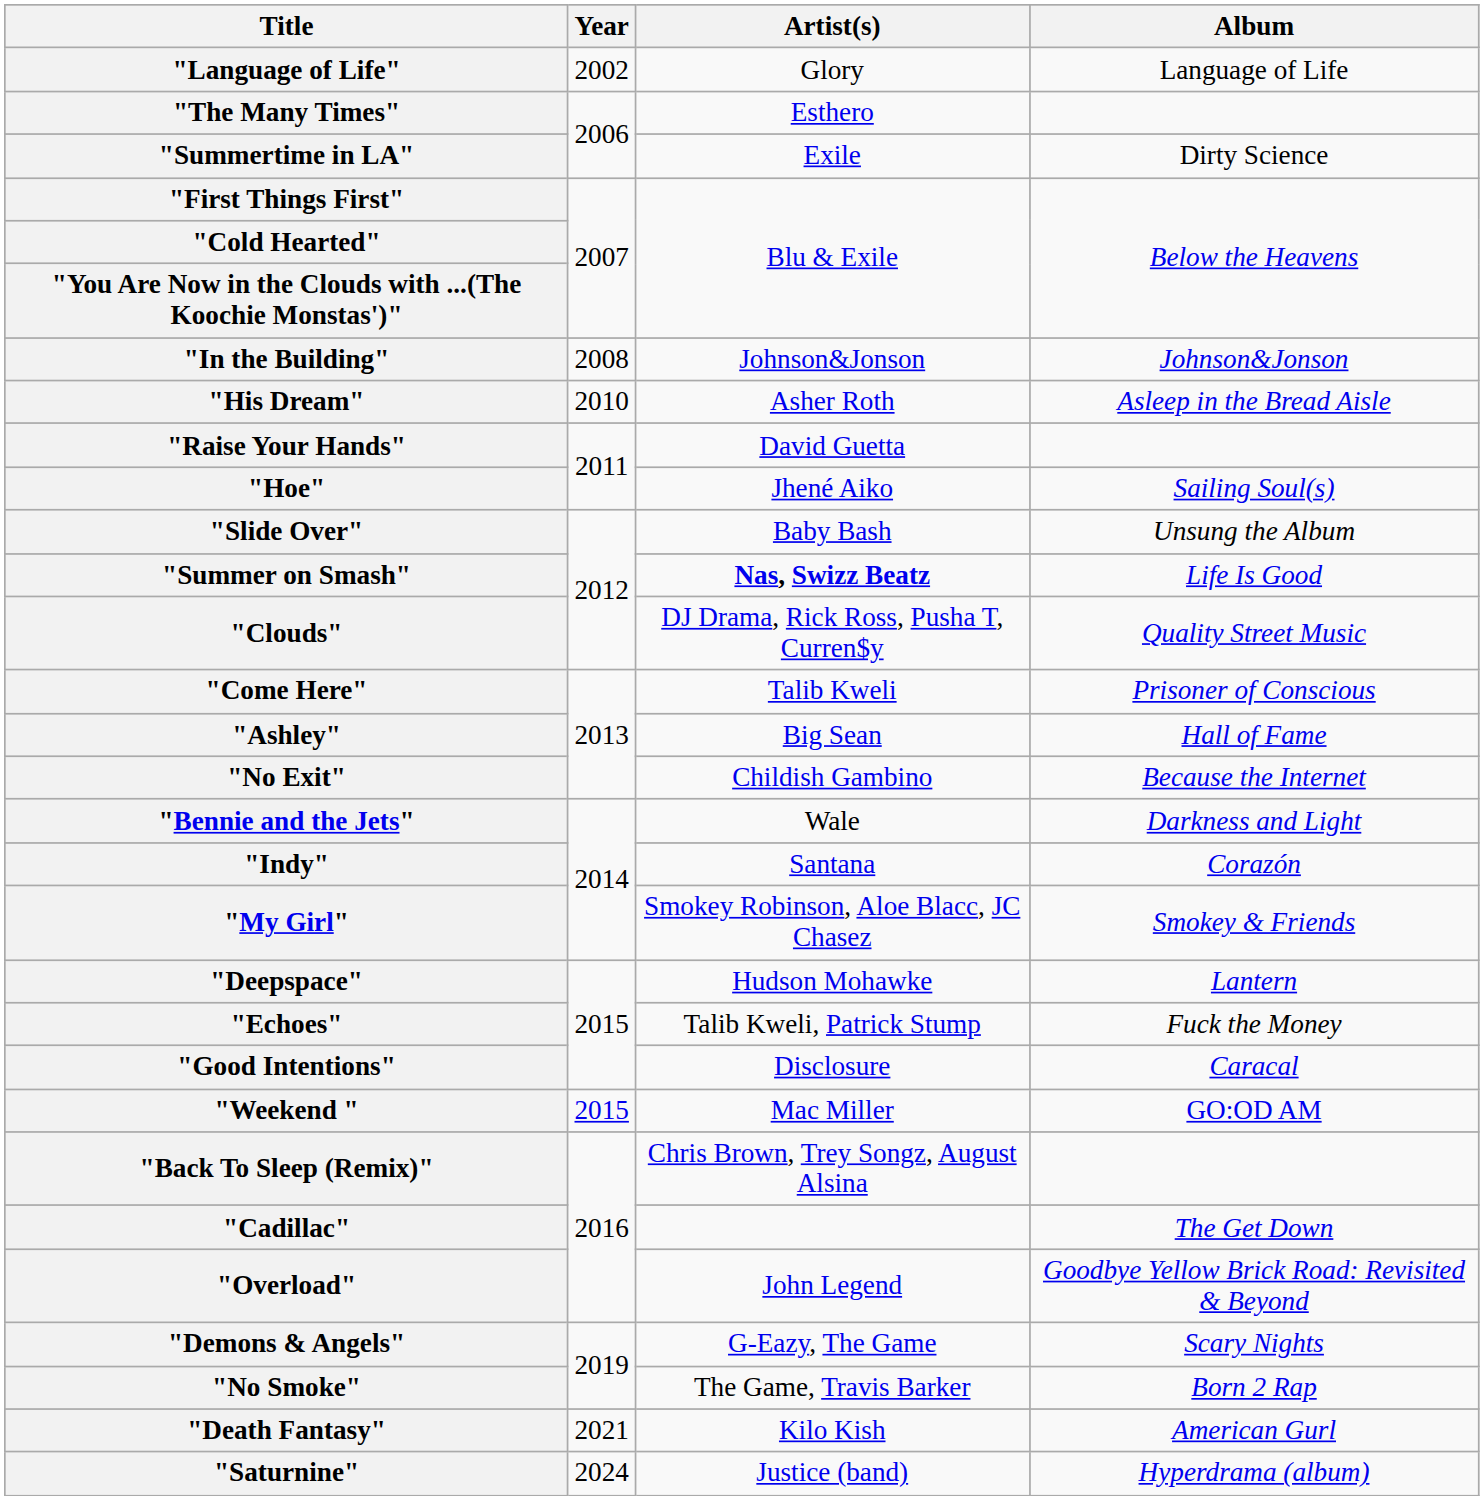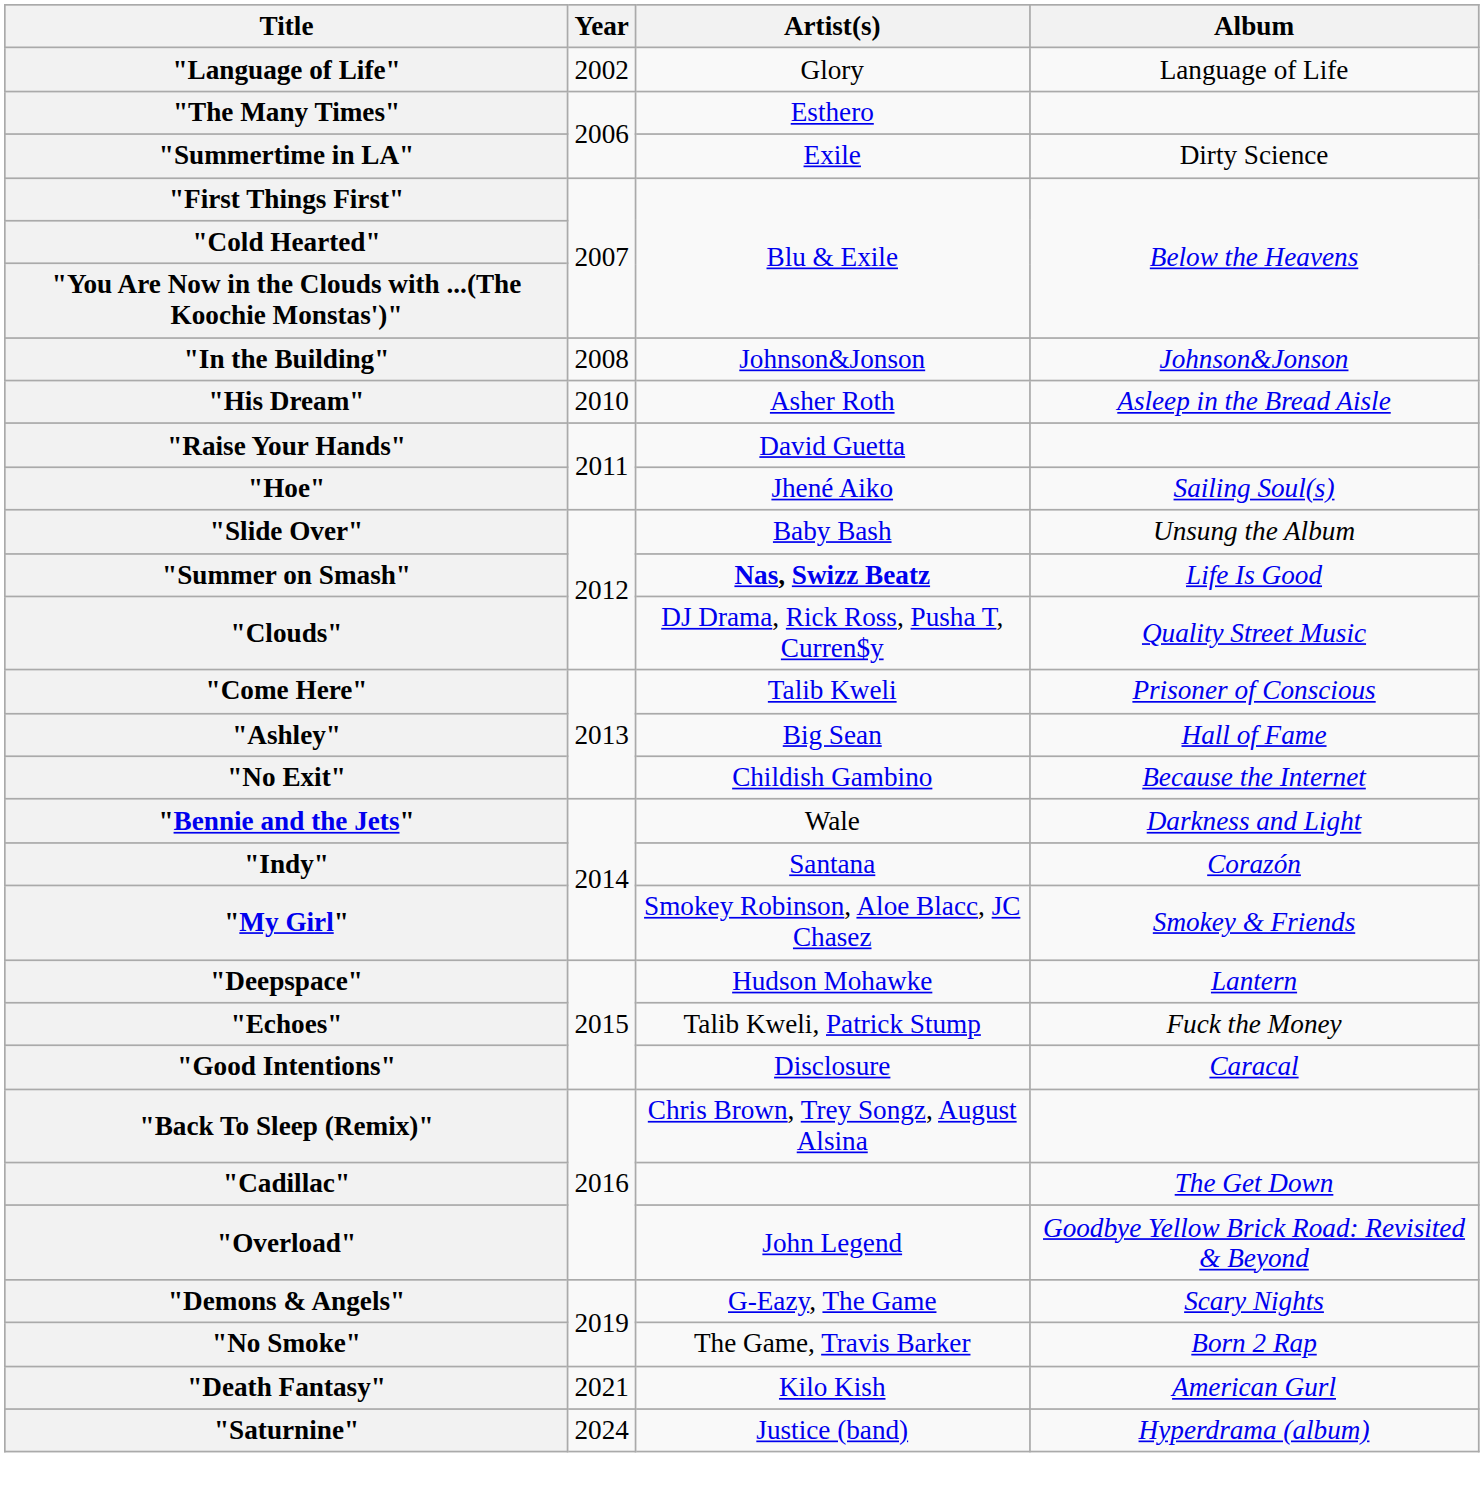 <table class="wikitable plainrowheaders" style="text-align:center;">
 <tr>
 <th scope="col">Title</th>
 <th scope="col">Year</th>
 <th scope="col">Artist(s)</th>
 <th scope="col">Album</th>
 </tr>
 <tr>
 <th scope="row">"Language of Life"</th>
 <td>2002</td>
 <td>Glory</td>
 <td>Language of Life</td>
 </tr>
 <tr>
 <th scope="row">"The Many Times"</th>
 <td rowspan="2">2006</td>
 <td><a href='#'>Esthero</a></td>
 <td></td>
 </tr>
 <tr>
 <th scope="row">"Summertime in LA"</th>
 <td><a href='#'>Exile</a></td>
 <td>Dirty Science</td>
 </tr>
 <tr>
 <th scope="row">"First Things First"</th>
 <td rowspan="3">2007</td>
 <td rowspan="3"><a href='#'>Blu & Exile</a></td>
 <td rowspan="3"><em><a href='#'>Below the Heavens</a></em></td>
 </tr>
 <tr>
 <th scope="row">"Cold Hearted"</th>
 </tr>
 <tr>
 <th scope="row">"You Are Now in the Clouds with ...(The Koochie Monstas')"</th>
 </tr>
 <tr>
 <th scope="row">"In the Building"</th>
 <td>2008</td>
 <td><a href='#'>Johnson&Jonson</a></td>
 <td><em><a href='#'>Johnson&Jonson</a></em></td>
 </tr>
 <tr>
 <th scope="row">"His Dream"</th>
 <td>2010</td>
 <td><a href='#'>Asher Roth</a></td>
 <td><em><a href='#'>Asleep in the Bread Aisle</a></em></td>
 </tr>
 <tr>
 <th scope="row">"Raise Your Hands"</th>
 <td rowspan="2">2011</td>
 <td><a href='#'>David Guetta</a></td>
 <td></td>
 </tr>
 <tr>
 <th scope="row">"Hoe"</th>
 <td><a href='#'>Jhené Aiko</a></td>
 <td><em><a href='#'>Sailing Soul(s)</a></em></td>
 </tr>
 <tr>
 <th scope="row">"Slide Over"</th>
 <td rowspan="3">2012</td>
 <td><a href='#'>Baby Bash</a></td>
 <td><em>Unsung the Album</em></td>
 </tr>
 <tr>
 <th scope="row">"Summer on Smash"</th>
 <td><strong><a href='#'>Nas</a>, <a href='#'>Swizz Beatz</a></strong></td>
 <td><em><a href='#'>Life Is Good</a></em></td>
 </tr>
 <tr>
 <th scope="row">"Clouds"</th>
 <td><a href='#'>DJ Drama</a>, <a href='#'>Rick Ross</a>, <a href='#'>Pusha T</a>, <a href='#'>Curren$y</a></td>
 <td><em><a href='#'>Quality Street Music</a></em></td>
 </tr>
 <tr>
 <th scope="row">"Come Here"</th>
 <td rowspan="3">2013</td>
 <td><a href='#'>Talib Kweli</a></td>
 <td><em><a href='#'>Prisoner of Conscious</a></em></td>
 </tr>
 <tr>
 <th scope="row">"Ashley"</th>
 <td><a href='#'>Big Sean</a></td>
 <td><em><a href='#'>Hall of Fame</a></em></td>
 </tr>
 <tr>
 <th scope="row">"No Exit"</th>
 <td><a href='#'>Childish Gambino</a></td>
 <td><em><a href='#'>Because the Internet</a></em></td>
 </tr>
 <tr>
 <th scope="row">"<a href='#'>Bennie and the Jets</a>"</th>
 <td rowspan="3">2014</td>
 <td>Wale</td>
 <td><em><a href='#'>Darkness and Light</a></em></td>
 </tr>
 <tr>
 <th scope="row">"Indy"</th>
 <td><a href='#'>Santana</a></td>
 <td><em><a href='#'>Corazón</a></em></td>
 </tr>
 <tr>
 <th scope="row">"<a href='#'>My Girl</a>"</th>
 <td><a href='#'>Smokey Robinson</a>, <a href='#'>Aloe Blacc</a>, <a href='#'>JC Chasez</a></td>
 <td><em><a href='#'>Smokey & Friends</a></em></td>
 </tr>
 <tr>
 <th scope="row">"Deepspace"</th>
 <td rowspan="3">2015</td>
 <td><a href='#'>Hudson Mohawke</a></td>
 <td><em><a href='#'>Lantern</a></em></td>
 </tr>
 <tr>
 <th scope="row">"Echoes"</th>
 <td>Talib Kweli, <a href='#'>Patrick Stump</a></td>
 <td><em>Fuck the Money</em></td>
 </tr>
 <tr>
 <th scope="row">"Good Intentions"</th>
 <td><a href='#'>Disclosure</a></td>
 <td><em><a href='#'>Caracal</a></em></td>
 </tr>
 <tr>
-<th scope="row">"Weekend   "</th>
-<td><a href='#'>2015</a></td>
-<td><a href='#'>Mac Miller</a></td>
-<td><a href='#'>GO:OD AM</a></td>
-</tr>
-<tr>
 <th scope="row">"Back To Sleep (Remix)"</th>
 <td rowspan="3">2016</td>
 <td><a href='#'>Chris Brown</a>, <a href='#'>Trey Songz</a>, <a href='#'>August Alsina</a></td>
 <td></td>
 </tr>
 <tr>
 <th scope="row">"Cadillac"</th>
 <td></td>
 <td><em><a href='#'>The Get Down</a></em></td>
 </tr>
 <tr>
 <th scope="row">"Overload"</th>
 <td><a href='#'>John Legend</a></td>
 <td><em><a href='#'>Goodbye Yellow Brick Road: Revisited & Beyond</a></em></td>
 </tr>
 <tr>
 <th scope="row">"Demons & Angels"</th>
 <td rowspan="2">2019</td>
 <td><a href='#'>G-Eazy</a>, <a href='#'>The Game</a></td>
 <td><em><a href='#'>Scary Nights</a></em></td>
 </tr>
 <tr>
 <th scope="row">"No Smoke"</th>
 <td>The Game, <a href='#'>Travis Barker</a></td>
 <td><em><a href='#'>Born 2 Rap</a></em></td>
 </tr>
 <tr>
 <th scope="row">"Death Fantasy"</th>
 <td>2021</td>
 <td><a href='#'>Kilo Kish</a></td>
 <td><em><a href='#'>American Gurl</a></em></td>
 </tr>
 <tr>
 <th scope="row">"Saturnine"</th>
 <td>2024</td>
 <td><a href='#'>Justice (band)</a></td>
 <td><em><a href='#'>Hyperdrama (album)</a></em></td>
 </tr>
 </table>
